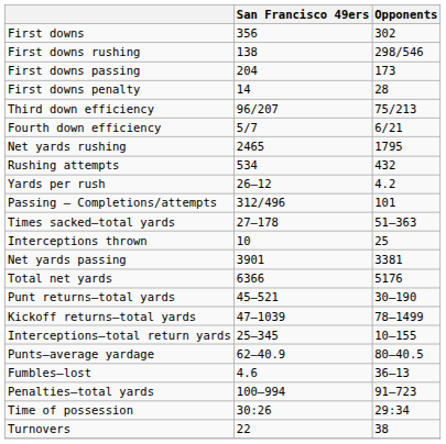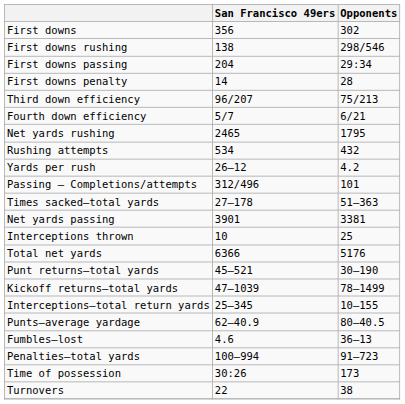 <table class="wikitable">
 <tr>
 <th></th>
 <th>San Francisco 49ers</th>
 <th>Opponents</th>
 </tr>
 <tr>
 <td>First downs</td>
 <td>356</td>
 <td>302</td>
 </tr>
 <tr>
 <td>First downs rushing</td>
 <td>138</td>
 <td>298/546</td>
 </tr>
 <tr>
 <td>First downs passing</td>
 <td>204</td>
-<td>173</td>
+<td>29:34</td>
 </tr>
 <tr>
 <td>First downs penalty</td>
 <td>14</td>
 <td>28</td>
 </tr>
 <tr>
 <td>Third down efficiency</td>
 <td>96/207</td>
 <td>75/213</td>
 </tr>
 <tr>
 <td>Fourth down efficiency</td>
 <td>5/7</td>
 <td>6/21</td>
 </tr>
 <tr>
 <td>Net yards rushing</td>
 <td>2465</td>
 <td>1795</td>
 </tr>
 <tr>
 <td>Rushing attempts</td>
 <td>534</td>
 <td>432</td>
 </tr>
 <tr>
 <td>Yards per rush</td>
 <td>26–12</td>
 <td>4.2</td>
 </tr>
 <tr>
 <td>Passing – Completions/attempts</td>
 <td>312/496</td>
 <td>101</td>
 </tr>
 <tr>
 <td>Times sacked–total yards</td>
 <td>27–178</td>
 <td>51–363</td>
 </tr>
 <tr>
+<td>Net yards passing</td>
+<td>3901</td>
+<td>3381</td>
+</tr>
+<tr>
 <td>Interceptions thrown</td>
 <td>10</td>
 <td>25</td>
-</tr>
-<tr>
-<td>Net yards passing</td>
-<td>3901</td>
-<td>3381</td>
 </tr>
 <tr>
 <td>Total net yards</td>
 <td>6366</td>
 <td>5176</td>
 </tr>
 <tr>
 <td>Punt returns–total yards</td>
 <td>45–521</td>
 <td>30–190</td>
 </tr>
 <tr>
 <td>Kickoff returns–total yards</td>
 <td>47–1039</td>
 <td>78–1499</td>
 </tr>
 <tr>
 <td>Interceptions–total return yards</td>
 <td>25–345</td>
 <td>10–155</td>
 </tr>
 <tr>
 <td>Punts–average yardage</td>
 <td>62–40.9</td>
 <td>80–40.5</td>
 </tr>
 <tr>
 <td>Fumbles–lost</td>
 <td>4.6</td>
 <td>36–13</td>
 </tr>
 <tr>
 <td>Penalties–total yards</td>
 <td>100–994</td>
 <td>91–723</td>
 </tr>
 <tr>
 <td>Time of possession</td>
 <td>30:26</td>
-<td>29:34</td>
+<td>173</td>
 </tr>
 <tr>
 <td>Turnovers</td>
 <td>22</td>
 <td>38</td>
 </tr>
 <tr>
 </tr>
 </table>
